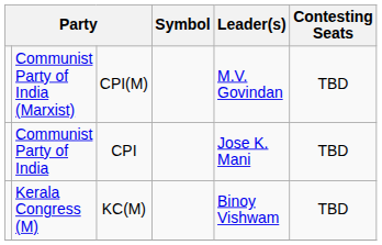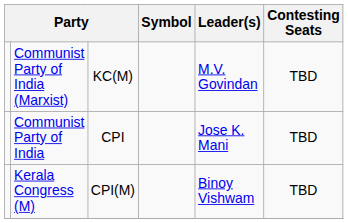 <table class="wikitable"  width="50%">
 <tr>
 <th colspan="3">Party</th>
 <th>Symbol</th>
 <th>Leader(s)</th>
 <th>Contesting Seats</th>
 </tr>
 <tr>
 <td></td>
 <td><a href='#'>Communist Party of India (Marxist)</a></td>
-<td style="text-align:center">CPI(M)</td>
+<td style="text-align:center">KC(M)</td>
 <td></td>
 <td><a href='#'>M.V. Govindan</a></td>
 <td style="text-align:center">TBD</td>
 </tr>
 <tr>
 <td></td>
 <td><a href='#'>Communist Party of India</a></td>
 <td style="text-align:center">CPI</td>
 <td></td>
 <td><a href='#'>Jose K. Mani</a></td>
 <td style="text-align:center">TBD</td>
 </tr>
 <tr>
 <td></td>
 <td><a href='#'>Kerala Congress (M)</a></td>
-<td style="text-align:center">KC(M)</td>
+<td style="text-align:center">CPI(M)</td>
 <td></td>
 <td><a href='#'>Binoy Vishwam</a></td>
 <td style="text-align:center">TBD</td>
 </tr>
 <tr>
 </tr>
 </table>
